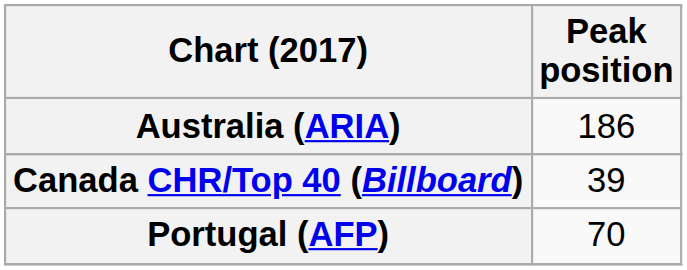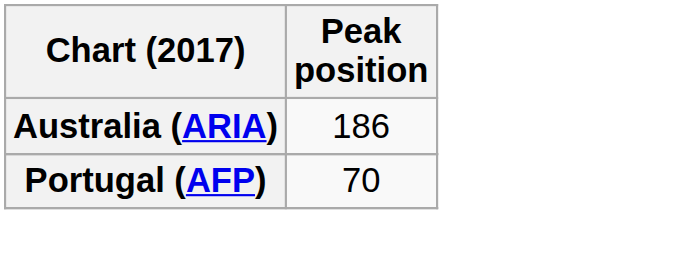 <table class="wikitable sortable plainrowheaders" style="text-align:center">
 <tr>
 <th>Chart (2017)</th>
 <th>Peak<br>position</th>
 </tr>
 <tr>
 <th scope="row">Australia (<a href='#'>ARIA</a>)</th>
 <td>186</td>
 </tr>
 <tr>
 </tr>
 <tr>
 </tr>
 <tr>
-<th scope="row">Canada <a href='#'>CHR/Top 40</a> (<em><a href='#'>Billboard</a></em>)</th>
-<td>39</td>
-</tr>
-<tr>
 <th scope="row">Portugal (<a href='#'>AFP</a>)</th>
 <td>70</td>
 </tr>
 <tr>
 </tr>
 </table>
